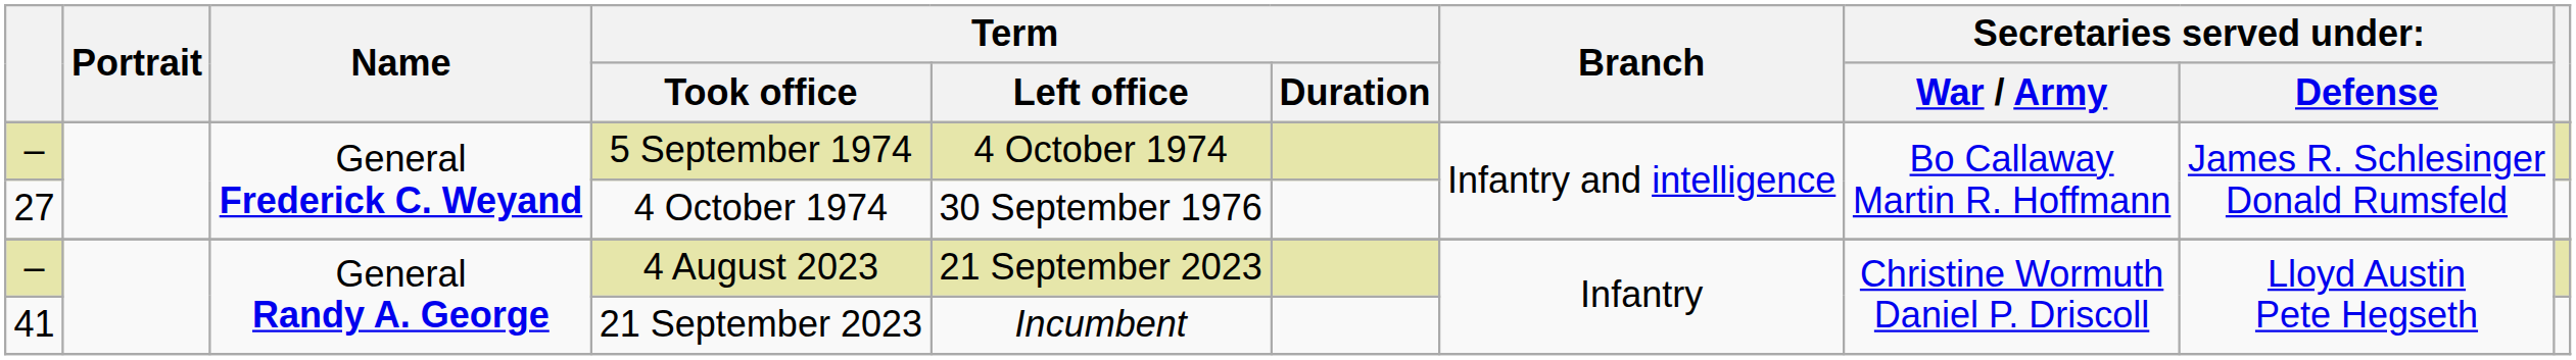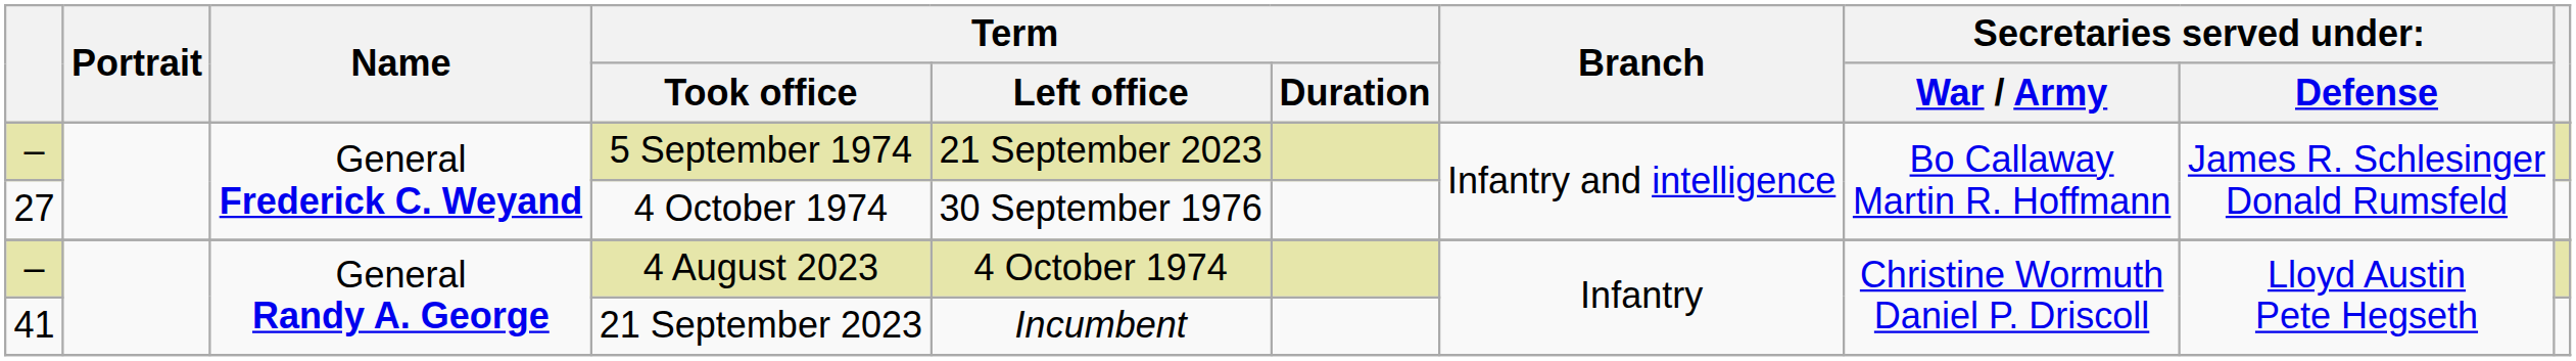 <table class="wikitable sortable" style="text-align:center;">
 <tr>
 <th scope="col" rowspan=2></th>
 <th scope="col" rowspan=2 class="unsortable">Portrait</th>
 <th scope="col" rowspan=2>Name</th>
 <th scope="col" colspan=3>Term</th>
 <th scope="col" rowspan=2>Branch</th>
 <th scope="col" colspan=2>Secretaries served under:</th>
 <th scope="col" rowspan=2 class="unsortable"></th>
 </tr>
 <tr>
 <th scope="col">Took office</th>
 <th scope="col">Left office</th>
 <th scope="col">Duration</th>
 <th scope="col"><a href='#'>War</a> / <a href='#'>Army</a></th>
 <th scope="col"><a href='#'>Defense</a></th>
 </tr>
 <tr>
 </tr>
 <tr>
 <td style=background:#e6e6aa;>–</td>
 <td rowspan="2"></td>
 <td data-sort-value="Weyand, Frederick" rowspan="2">General<br><strong><a href='#'>Frederick C. Weyand</a></strong><br></td>
 <td style=background:#e6e6aa;>5 September 1974</td>
-<td style=background:#e6e6aa;>4 October 1974</td>
+<td style=background:#e6e6aa;>21 September 2023</td>
 <td style=background:#e6e6aa;></td>
 <td rowspan="2">Infantry and <a href='#'>intelligence</a></td>
 <td rowspan="2"><a href='#'>Bo Callaway</a><br><a href='#'>Martin R. Hoffmann</a></td>
 <td rowspan="2"><a href='#'>James R. Schlesinger</a><br><a href='#'>Donald Rumsfeld</a></td>
 <td style=background:#e6e6aa;></td>
 </tr>
 <tr>
 <td>27</td>
 <td>4 October 1974</td>
 <td>30 September 1976</td>
 <td></td>
 <td></td>
 </tr>
 <tr>
 </tr>
 <tr>
 <td style=background:#e6e6aa;>–</td>
 <td rowspan="2"></td>
 <td data-sort-value="George, Randy" rowspan="2">General<br><strong><a href='#'>Randy A. George</a></strong><br></td>
 <td style=background:#e6e6aa;>4 August 2023</td>
-<td style=background:#e6e6aa;>21 September 2023</td>
+<td style=background:#e6e6aa;>4 October 1974</td>
 <td style=background:#e6e6aa;></td>
 <td rowspan="2">Infantry</td>
 <td rowspan="2"><a href='#'>Christine Wormuth</a><br><a href='#'>Daniel P. Driscoll</a></td>
 <td rowspan="2"><a href='#'>Lloyd Austin</a><br><a href='#'>Pete Hegseth</a></td>
 <td style=background:#e6e6aa;></td>
 </tr>
 <tr>
 <td>41</td>
 <td>21 September 2023</td>
 <td><em>Incumbent</em></td>
 <td></td>
 <td></td>
 </tr>
 <tr>
 </tr>
 </table>
